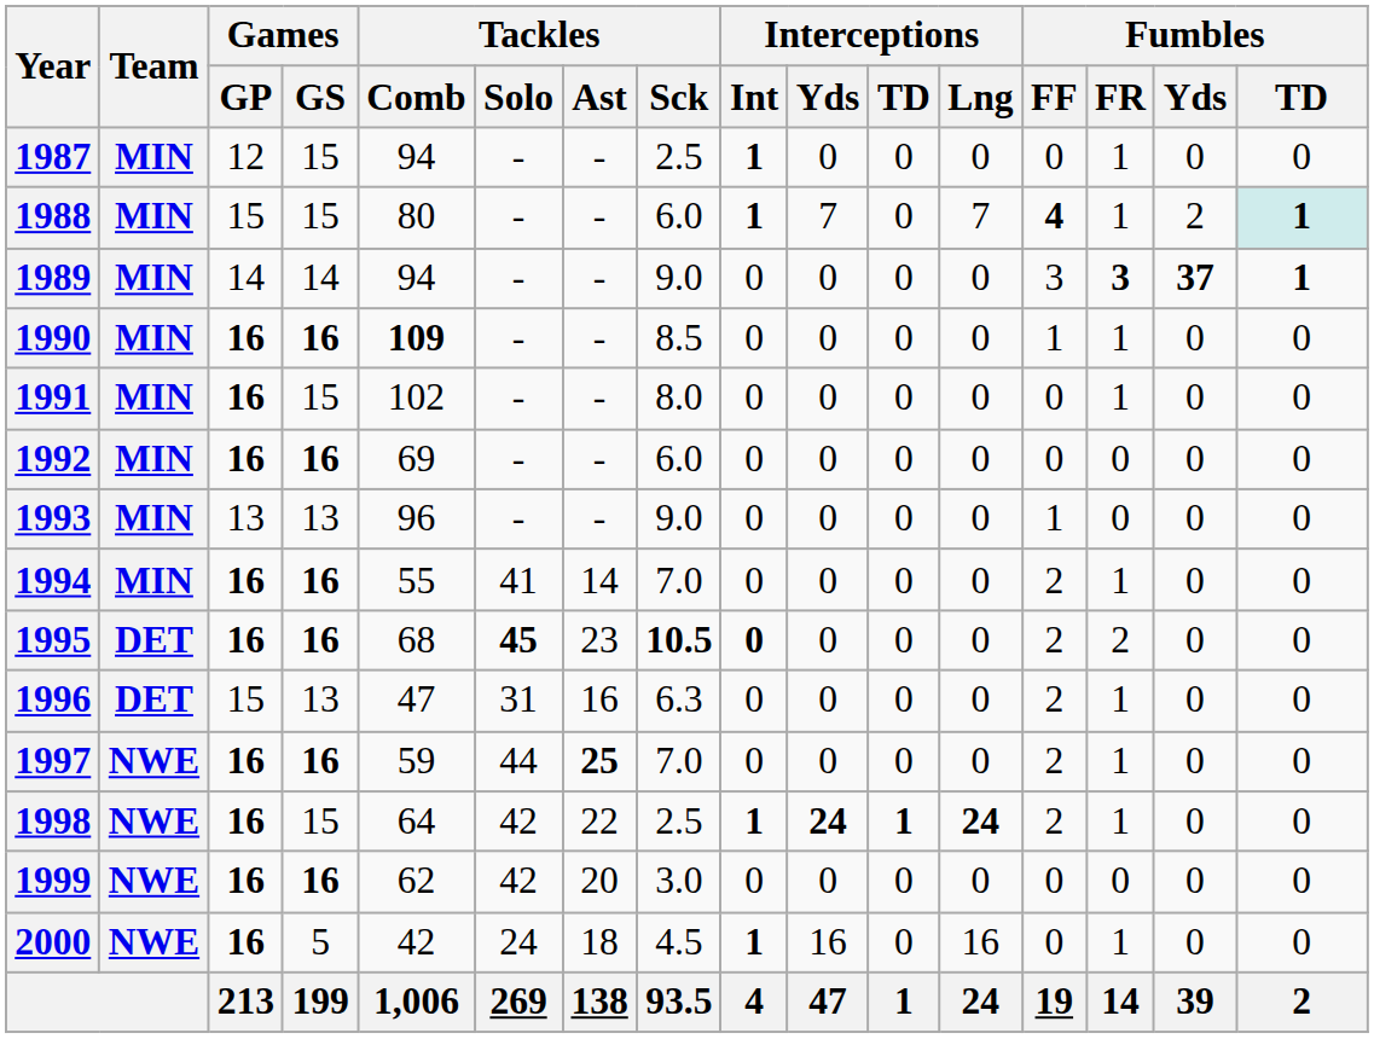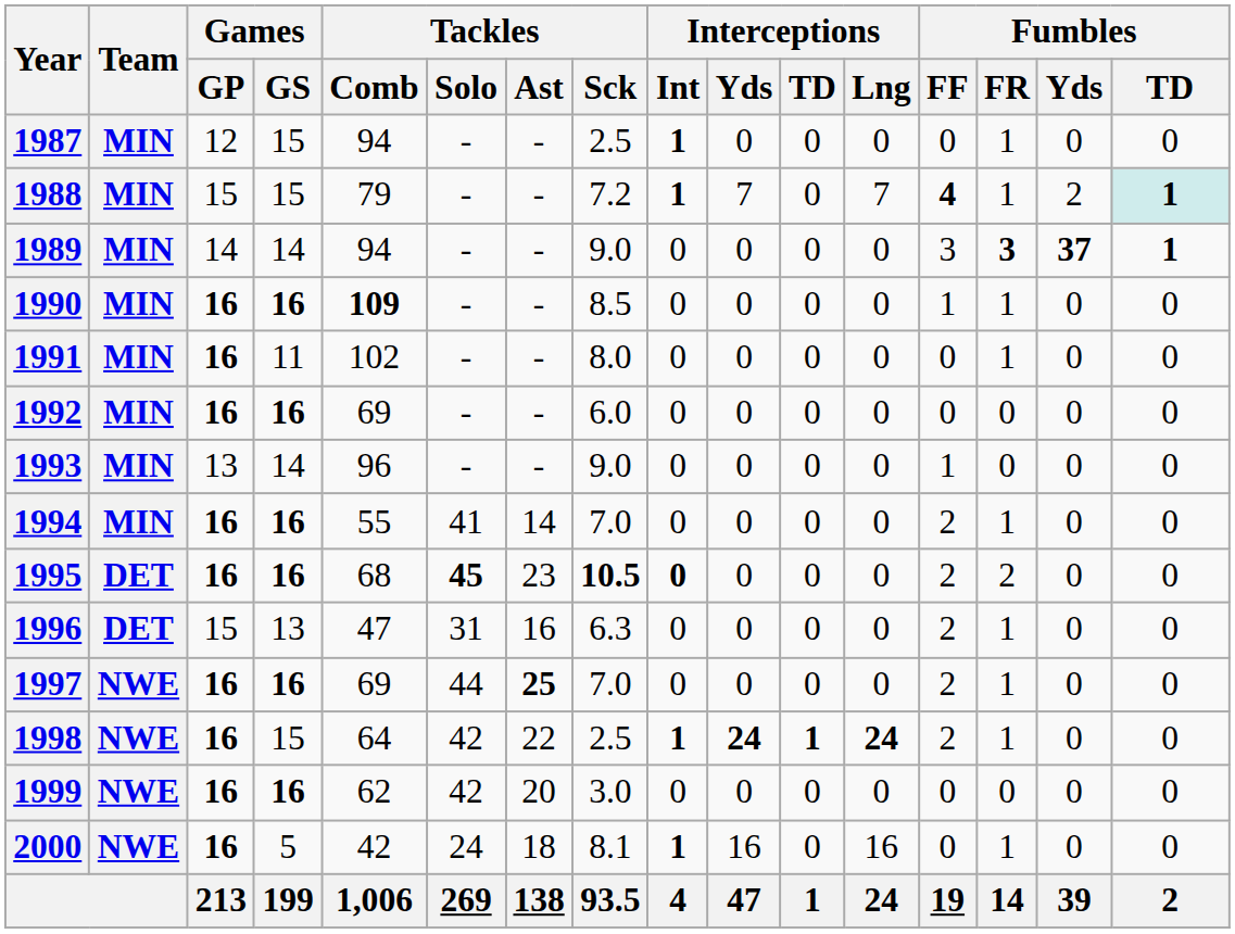 <table class="wikitable" style="text-align:center">
 <tr>
 <th rowspan="2">Year</th>
 <th rowspan="2">Team</th>
 <th colspan="2">Games</th>
 <th colspan="4">Tackles</th>
 <th colspan="4">Interceptions</th>
 <th colspan="4">Fumbles</th>
 </tr>
 <tr>
 <th>GP</th>
 <th>GS</th>
 <th>Comb</th>
 <th>Solo</th>
 <th>Ast</th>
 <th>Sck</th>
 <th>Int</th>
 <th>Yds</th>
 <th>TD</th>
 <th>Lng</th>
 <th>FF</th>
 <th>FR</th>
 <th>Yds</th>
 <th>TD</th>
 </tr>
 <tr>
 <th><a href='#'>1987</a></th>
 <th><a href='#'>MIN</a></th>
 <td>12</td>
 <td>15</td>
 <td>94</td>
 <td>-</td>
 <td>-</td>
 <td>2.5</td>
 <td><strong>1</strong></td>
 <td>0</td>
 <td>0</td>
 <td>0</td>
 <td>0</td>
 <td>1</td>
 <td>0</td>
 <td>0</td>
 </tr>
 <tr>
 <th><a href='#'>1988</a></th>
 <th><a href='#'>MIN</a></th>
 <td>15</td>
 <td>15</td>
-<td>80</td>
+<td>79</td>
 <td>-</td>
 <td>-</td>
-<td>6.0</td>
+<td>7.2</td>
 <td><strong>1</strong></td>
 <td>7</td>
 <td>0</td>
 <td>7</td>
 <td><strong>4</strong></td>
 <td>1</td>
 <td>2</td>
 <td style="background:#cfecec; width:3em;"><strong>1</strong></td>
 </tr>
 <tr>
 <th><a href='#'>1989</a></th>
 <th><a href='#'>MIN</a></th>
 <td>14</td>
 <td>14</td>
 <td>94</td>
 <td>-</td>
 <td>-</td>
 <td>9.0</td>
 <td>0</td>
 <td>0</td>
 <td>0</td>
 <td>0</td>
 <td>3</td>
 <td><strong>3</strong></td>
 <td><strong>37</strong></td>
 <td><strong>1</strong></td>
 </tr>
 <tr>
 <th><a href='#'>1990</a></th>
 <th><a href='#'>MIN</a></th>
 <td><strong>16</strong></td>
 <td><strong>16</strong></td>
 <td><strong>109</strong></td>
 <td>-</td>
 <td>-</td>
 <td>8.5</td>
 <td>0</td>
 <td>0</td>
 <td>0</td>
 <td>0</td>
 <td>1</td>
 <td>1</td>
 <td>0</td>
 <td>0</td>
 </tr>
 <tr>
 <th><a href='#'>1991</a></th>
 <th><a href='#'>MIN</a></th>
 <td><strong>16</strong></td>
-<td>15</td>
+<td>11</td>
 <td>102</td>
 <td>-</td>
 <td>-</td>
 <td>8.0</td>
 <td>0</td>
 <td>0</td>
 <td>0</td>
 <td>0</td>
 <td>0</td>
 <td>1</td>
 <td>0</td>
 <td>0</td>
 </tr>
 <tr>
 <th><a href='#'>1992</a></th>
 <th><a href='#'>MIN</a></th>
 <td><strong>16</strong></td>
 <td><strong>16</strong></td>
 <td>69</td>
 <td>-</td>
 <td>-</td>
 <td>6.0</td>
 <td>0</td>
 <td>0</td>
 <td>0</td>
 <td>0</td>
 <td>0</td>
 <td>0</td>
 <td>0</td>
 <td>0</td>
 </tr>
 <tr>
 <th><a href='#'>1993</a></th>
 <th><a href='#'>MIN</a></th>
 <td>13</td>
-<td>13</td>
+<td>14</td>
 <td>96</td>
 <td>-</td>
 <td>-</td>
 <td>9.0</td>
 <td>0</td>
 <td>0</td>
 <td>0</td>
 <td>0</td>
 <td>1</td>
 <td>0</td>
 <td>0</td>
 <td>0</td>
 </tr>
 <tr>
 <th><a href='#'>1994</a></th>
 <th><a href='#'>MIN</a></th>
 <td><strong>16</strong></td>
 <td><strong>16</strong></td>
 <td>55</td>
 <td>41</td>
 <td>14</td>
 <td>7.0</td>
 <td>0</td>
 <td>0</td>
 <td>0</td>
 <td>0</td>
 <td>2</td>
 <td>1</td>
 <td>0</td>
 <td>0</td>
 </tr>
 <tr>
 <th><a href='#'>1995</a></th>
 <th><a href='#'>DET</a></th>
 <td><strong>16</strong></td>
 <td><strong>16</strong></td>
 <td>68</td>
 <td><strong>45</strong></td>
 <td>23</td>
 <td><strong>10.5</strong></td>
 <td><strong>0</strong></td>
 <td>0</td>
 <td>0</td>
 <td>0</td>
 <td>2</td>
 <td>2</td>
 <td>0</td>
 <td>0</td>
 </tr>
 <tr>
 <th><a href='#'>1996</a></th>
 <th><a href='#'>DET</a></th>
 <td>15</td>
 <td>13</td>
 <td>47</td>
 <td>31</td>
 <td>16</td>
 <td>6.3</td>
 <td>0</td>
 <td>0</td>
 <td>0</td>
 <td>0</td>
 <td>2</td>
 <td>1</td>
 <td>0</td>
 <td>0</td>
 </tr>
 <tr>
 <th><a href='#'>1997</a></th>
 <th><a href='#'>NWE</a></th>
 <td><strong>16</strong></td>
 <td><strong>16</strong></td>
-<td>59</td>
+<td>69</td>
 <td>44</td>
 <td><strong>25</strong></td>
 <td>7.0</td>
 <td>0</td>
 <td>0</td>
 <td>0</td>
 <td>0</td>
 <td>2</td>
 <td>1</td>
 <td>0</td>
 <td>0</td>
 </tr>
 <tr>
 <th><a href='#'>1998</a></th>
 <th><a href='#'>NWE</a></th>
 <td><strong>16</strong></td>
 <td>15</td>
 <td>64</td>
 <td>42</td>
 <td>22</td>
 <td>2.5</td>
 <td><strong>1</strong></td>
 <td><strong>24</strong></td>
 <td><strong>1</strong></td>
 <td><strong>24</strong></td>
 <td>2</td>
 <td>1</td>
 <td>0</td>
 <td>0</td>
 </tr>
 <tr>
 <th><a href='#'>1999</a></th>
 <th><a href='#'>NWE</a></th>
 <td><strong>16</strong></td>
 <td><strong>16</strong></td>
 <td>62</td>
 <td>42</td>
 <td>20</td>
 <td>3.0</td>
 <td>0</td>
 <td>0</td>
 <td>0</td>
 <td>0</td>
 <td>0</td>
 <td>0</td>
 <td>0</td>
 <td>0</td>
 </tr>
 <tr>
 <th><a href='#'>2000</a></th>
 <th><a href='#'>NWE</a></th>
 <td><strong>16</strong></td>
 <td>5</td>
 <td>42</td>
 <td>24</td>
 <td>18</td>
-<td>4.5</td>
+<td>8.1</td>
 <td><strong>1</strong></td>
 <td>16</td>
 <td>0</td>
 <td>16</td>
 <td>0</td>
 <td>1</td>
 <td>0</td>
 <td>0</td>
 </tr>
 <tr>
 <th colspan="2"></th>
 <th>213</th>
 <th>199</th>
 <th>1,006</th>
 <th><u>269</u></th>
 <th><u>138</u></th>
 <th>93.5</th>
 <th>4</th>
 <th>47</th>
 <th>1</th>
 <th>24</th>
 <th><u>19</u></th>
 <th>14</th>
 <th>39</th>
 <th>2</th>
 </tr>
 </table>
